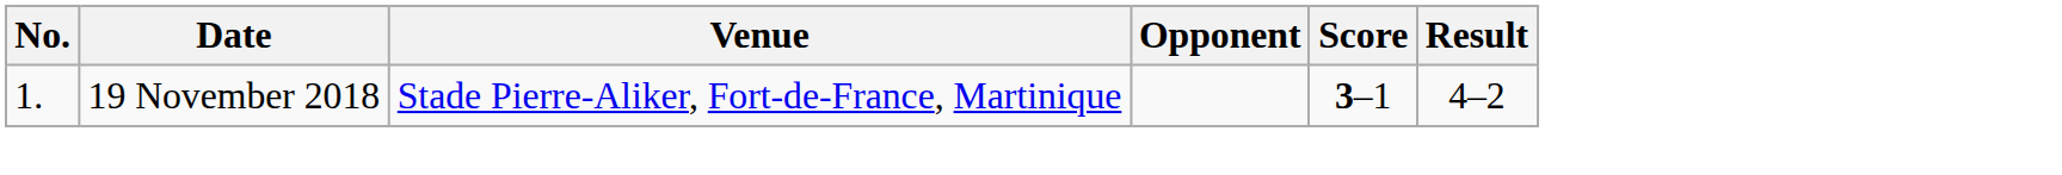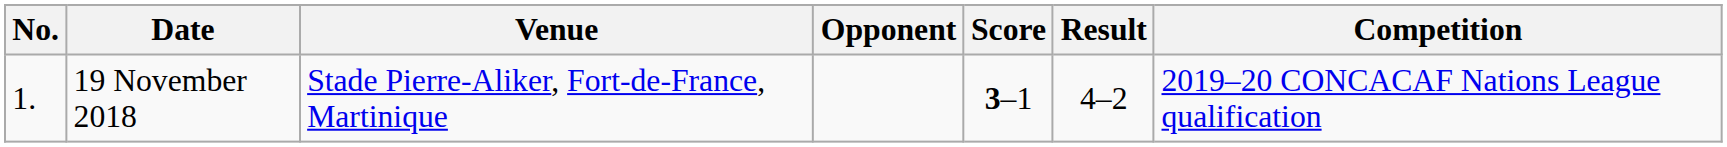 <table class="wikitable" style="font-size:100%;">
 <tr>
 <th>No.</th>
 <th>Date</th>
 <th>Venue</th>
 <th>Opponent</th>
 <th>Score</th>
 <th>Result</th>
+<th>Competition</th>
 </tr>
 <tr>
 <td>1.</td>
 <td>19 November 2018</td>
 <td><a href='#'>Stade Pierre-Aliker</a>, <a href='#'>Fort-de-France</a>, <a href='#'>Martinique</a></td>
 <td></td>
 <td align=center><strong>3</strong>–1</td>
 <td align=center>4–2</td>
+<td><a href='#'>2019–20 CONCACAF Nations League qualification</a></td>
 </tr>
 </table>
